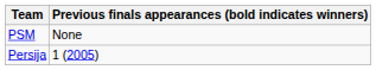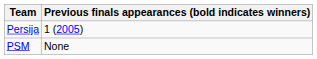 <table class="wikitable">
 <tr>
 <th>Team</th>
 <th>Previous finals appearances (bold indicates winners)</th>
 </tr>
 <tr>
+<td><a href='#'>Persija</a></td>
+<td>1 (<a href='#'>2005</a>)</td>
+</tr>
+<tr>
 <td><a href='#'>PSM</a></td>
 <td>None</td>
 </tr>
-<tr>
-<td><a href='#'>Persija</a></td>
-<td>1 (<a href='#'>2005</a>)</td>
-</tr>
 </table>
